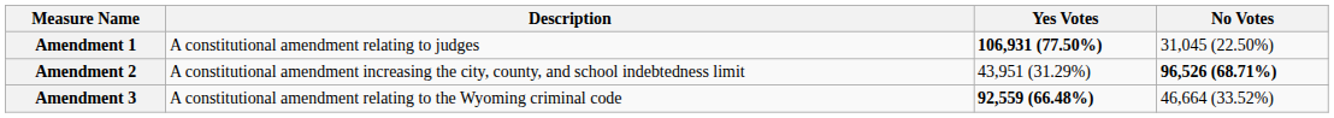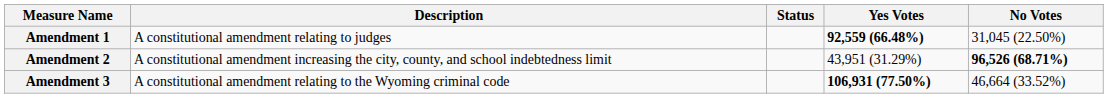 <table class="wikitable sortable plainrowheaders" style="width:100%">
 <tr>
 <th scope="col">Measure Name</th>
 <th scope="col">Description</th>
+<th scope="col">Status</th>
 <th scope="col">Yes Votes</th>
 <th scope="col">No Votes</th>
 </tr>
 <tr>
 <th scope=row>Amendment 1</th>
 <td>A constitutional amendment relating to judges</td>
-<td><strong>106,931 (77.50%)</strong></td>
+<td></td>
+<td><strong>92,559 (66.48%)</strong></td>
 <td>31,045 (22.50%)</td>
 </tr>
 <tr>
 <th scope=row>Amendment 2</th>
 <td>A constitutional amendment increasing the city, county, and school indebtedness limit</td>
+<td></td>
 <td>43,951 (31.29%)</td>
 <td><strong>96,526 (68.71%)</strong></td>
 </tr>
 <tr>
 <th scope=row>Amendment 3</th>
 <td>A constitutional amendment relating to the Wyoming criminal code</td>
-<td><strong>92,559 (66.48%)</strong></td>
+<td></td>
+<td><strong>106,931 (77.50%)</strong></td>
 <td>46,664 (33.52%)</td>
 </tr>
 </table>
